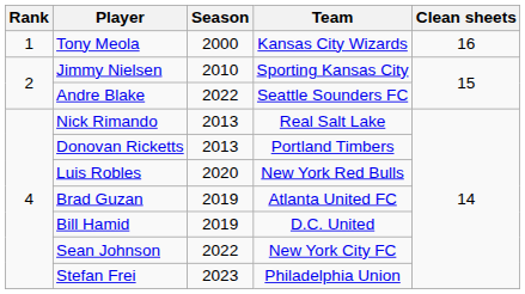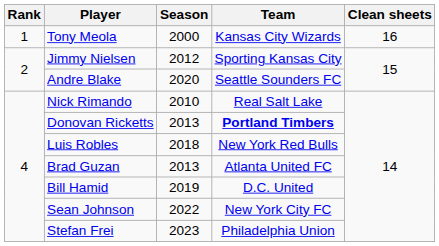 <table class="wikitable sortable" style="text-align:center">
 <tr>
 <th>Rank</th>
 <th>Player</th>
 <th>Season</th>
 <th>Team</th>
 <th>Clean sheets</th>
 </tr>
 <tr>
 <td>1</td>
 <td align=left> <a href='#'>Tony Meola</a></td>
 <td>2000</td>
 <td><a href='#'>Kansas City Wizards</a></td>
 <td>16</td>
 </tr>
 <tr>
 <td rowspan="2">2</td>
 <td align=left> <a href='#'>Jimmy Nielsen</a></td>
-<td>2010</td>
+<td>2012</td>
 <td><a href='#'>Sporting Kansas City</a></td>
 <td rowspan="2">15</td>
 </tr>
 <tr>
 <td align=left> <a href='#'>Andre Blake</a></td>
-<td>2022</td>
+<td>2020</td>
 <td><a href='#'>Seattle Sounders FC</a></td>
 </tr>
 <tr>
 <td rowspan="7">4</td>
 <td align=left> <a href='#'>Nick Rimando</a></td>
-<td>2013</td>
+<td>2010</td>
 <td><a href='#'>Real Salt Lake</a></td>
 <td rowspan="7">14</td>
 </tr>
 <tr>
 <td align=left> <a href='#'>Donovan Ricketts</a></td>
 <td>2013</td>
-<td><a href='#'>Portland Timbers</a></td>
+<td><strong><a href='#'>Portland Timbers</a></strong></td>
 </tr>
 <tr>
 <td align=left> <a href='#'>Luis Robles</a></td>
-<td>2020</td>
+<td>2018</td>
 <td><a href='#'>New York Red Bulls</a></td>
 </tr>
 <tr>
 <td align=left> <a href='#'>Brad Guzan</a></td>
-<td>2019</td>
+<td>2013</td>
 <td><a href='#'>Atlanta United FC</a></td>
 </tr>
 <tr>
 <td align=left> <a href='#'>Bill Hamid</a></td>
 <td>2019</td>
 <td><a href='#'>D.C. United</a></td>
 </tr>
 <tr>
 <td align=left> <a href='#'>Sean Johnson</a></td>
 <td>2022</td>
 <td><a href='#'>New York City FC</a></td>
 </tr>
 <tr>
 <td align=left> <a href='#'>Stefan Frei</a></td>
 <td>2023</td>
 <td><a href='#'>Philadelphia Union</a></td>
 </tr>
 </table>
